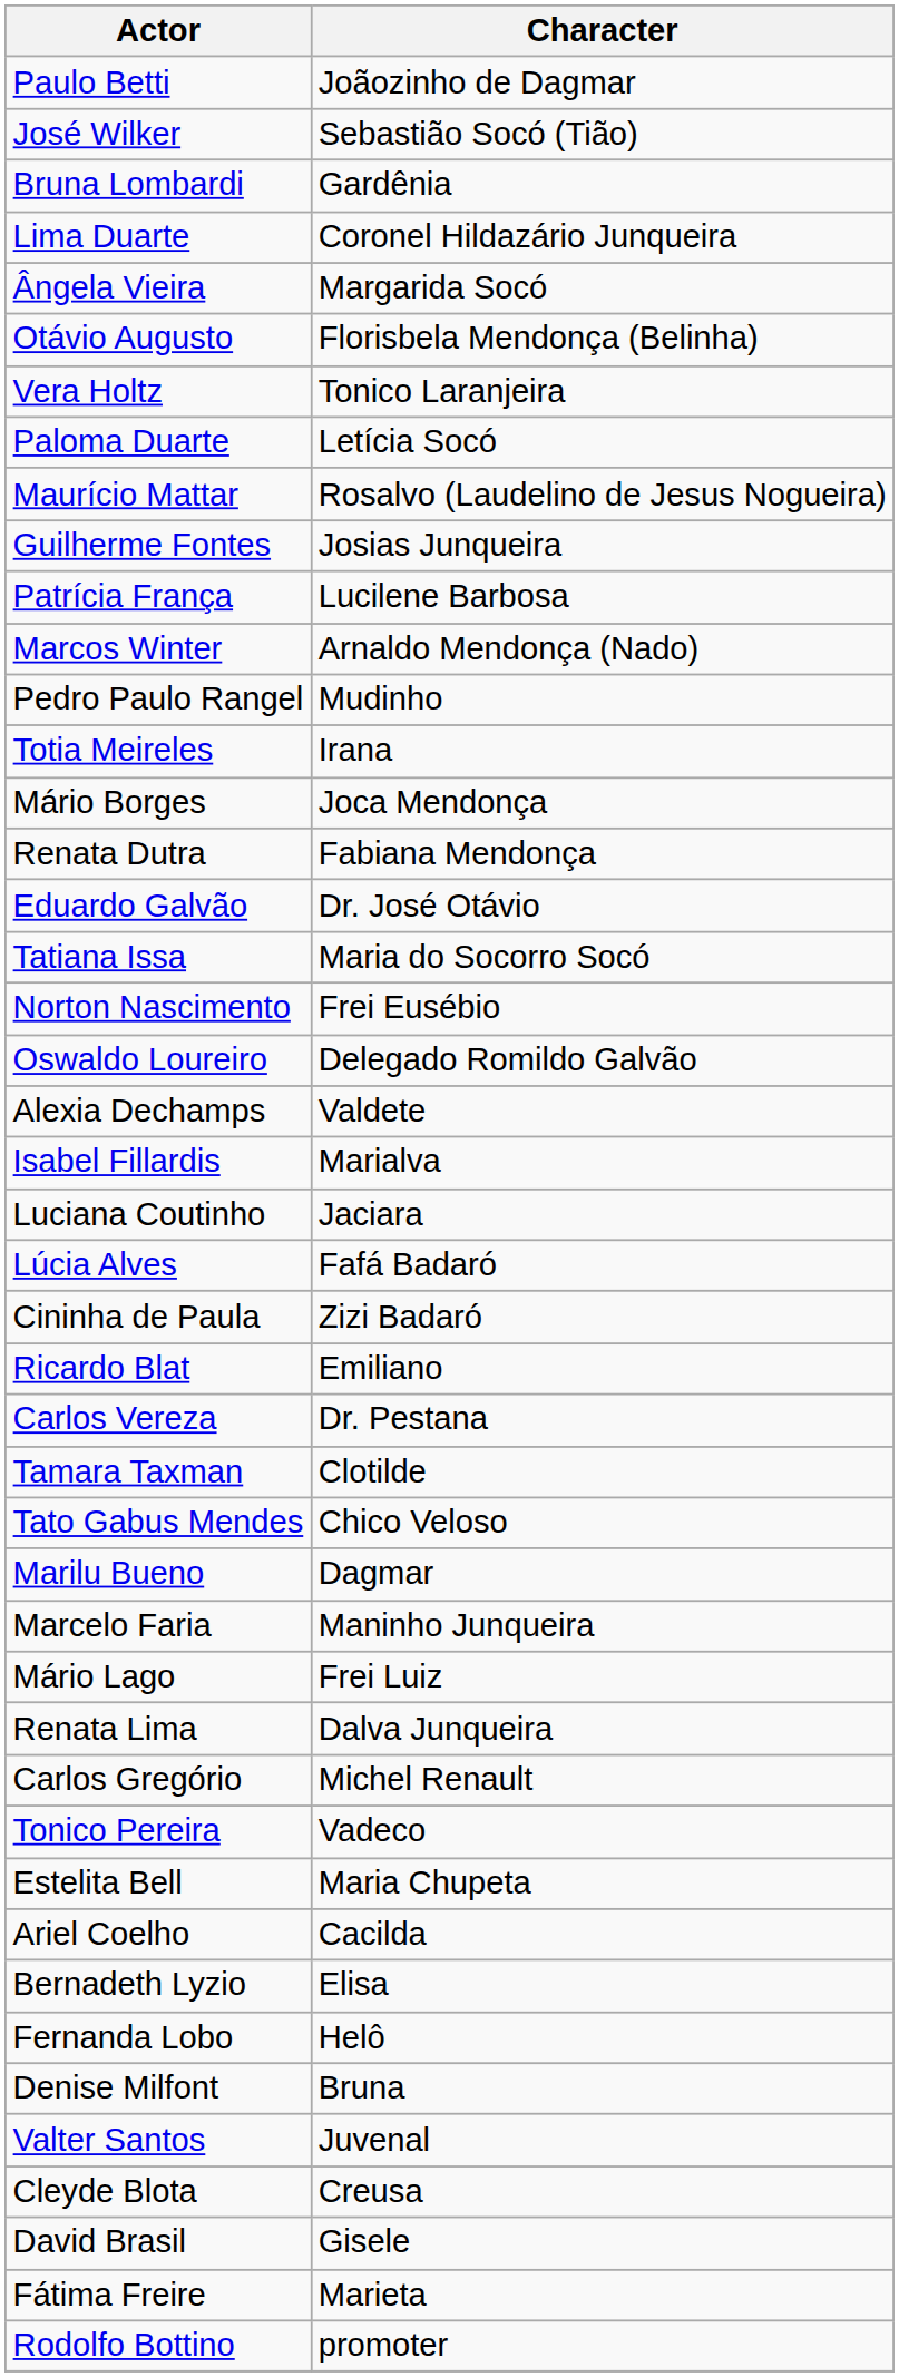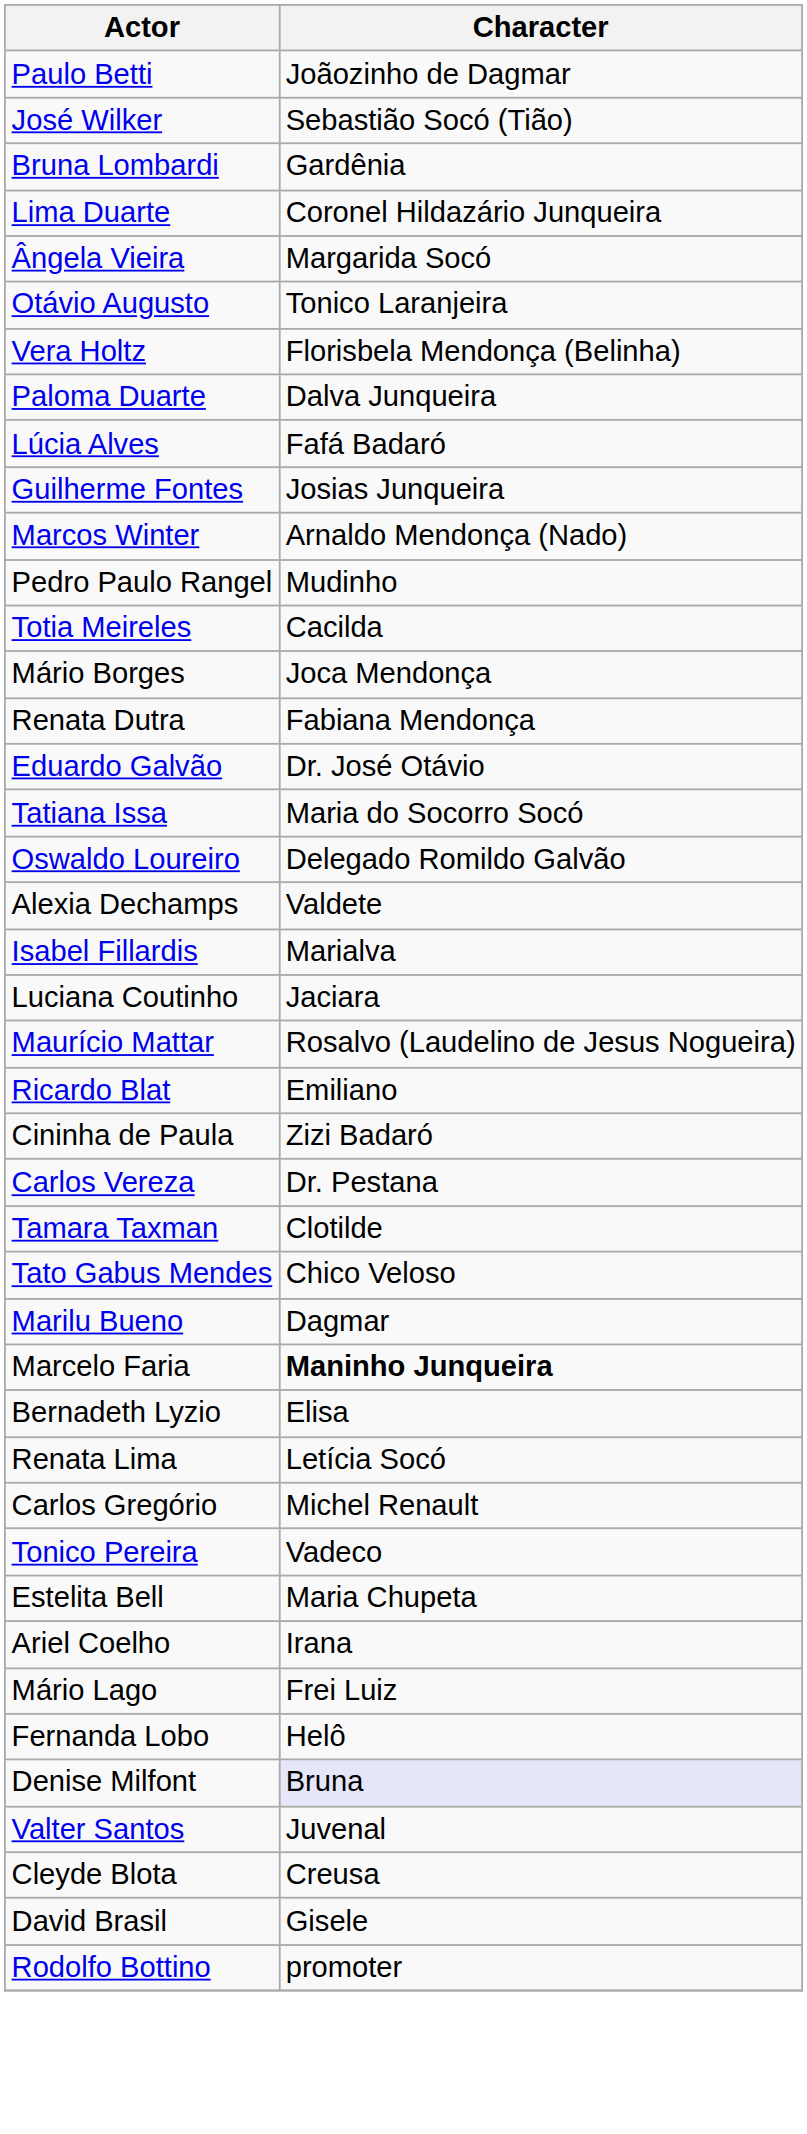 <table class="wikitable sortable">
 <tr>
 <th>Actor</th>
 <th>Character</th>
 </tr>
 <tr>
 <td><a href='#'>Paulo Betti</a></td>
 <td>Joãozinho de Dagmar</td>
 </tr>
 <tr>
 <td><a href='#'>José Wilker</a></td>
 <td>Sebastião Socó (Tião)</td>
 </tr>
 <tr>
 <td><a href='#'>Bruna Lombardi</a></td>
 <td>Gardênia</td>
 </tr>
 <tr>
 <td><a href='#'>Lima Duarte</a></td>
 <td>Coronel Hildazário Junqueira</td>
 </tr>
 <tr>
 <td><a href='#'>Ângela Vieira</a></td>
 <td>Margarida Socó</td>
 </tr>
 <tr>
 <td><a href='#'>Otávio Augusto</a></td>
+<td>Tonico Laranjeira</td>
+</tr>
+<tr>
+<td><a href='#'>Vera Holtz</a></td>
 <td>Florisbela Mendonça (Belinha)</td>
 </tr>
 <tr>
-<td><a href='#'>Vera Holtz</a></td>
-<td>Tonico Laranjeira</td>
+<td><a href='#'>Paloma Duarte</a></td>
+<td>Dalva Junqueira</td>
 </tr>
 <tr>
-<td><a href='#'>Paloma Duarte</a></td>
-<td>Letícia Socó</td>
-</tr>
-<tr>
-<td><a href='#'>Maurício Mattar</a></td>
-<td>Rosalvo (Laudelino de Jesus Nogueira)</td>
+<td><a href='#'>Lúcia Alves</a></td>
+<td>Fafá Badaró</td>
 </tr>
 <tr>
 <td><a href='#'>Guilherme Fontes</a></td>
 <td>Josias Junqueira</td>
-</tr>
-<tr>
-<td><a href='#'>Patrícia França</a></td>
-<td>Lucilene Barbosa</td>
 </tr>
 <tr>
 <td><a href='#'>Marcos Winter</a></td>
 <td>Arnaldo Mendonça (Nado)</td>
 </tr>
 <tr>
 <td>Pedro Paulo Rangel</td>
 <td>Mudinho</td>
 </tr>
 <tr>
 <td><a href='#'>Totia Meireles</a></td>
-<td>Irana</td>
+<td>Cacilda</td>
 </tr>
 <tr>
 <td>Mário Borges</td>
 <td>Joca Mendonça</td>
 </tr>
 <tr>
 <td>Renata Dutra</td>
 <td>Fabiana Mendonça</td>
 </tr>
 <tr>
 <td><a href='#'>Eduardo Galvão</a></td>
 <td>Dr. José Otávio</td>
 </tr>
 <tr>
 <td><a href='#'>Tatiana Issa</a></td>
 <td>Maria do Socorro Socó</td>
 </tr>
 <tr>
-<td><a href='#'>Norton Nascimento</a></td>
-<td>Frei Eusébio</td>
-</tr>
-<tr>
 <td><a href='#'>Oswaldo Loureiro</a></td>
 <td>Delegado Romildo Galvão</td>
 </tr>
 <tr>
 <td>Alexia Dechamps</td>
 <td>Valdete</td>
 </tr>
 <tr>
 <td><a href='#'>Isabel Fillardis</a></td>
 <td>Marialva</td>
 </tr>
 <tr>
 <td>Luciana Coutinho</td>
 <td>Jaciara</td>
 </tr>
 <tr>
-<td><a href='#'>Lúcia Alves</a></td>
-<td>Fafá Badaró</td>
+<td><a href='#'>Maurício Mattar</a></td>
+<td>Rosalvo (Laudelino de Jesus Nogueira)</td>
+</tr>
+<tr>
+<td><a href='#'>Ricardo Blat</a></td>
+<td>Emiliano</td>
 </tr>
 <tr>
 <td>Cininha de Paula</td>
 <td>Zizi Badaró</td>
-</tr>
-<tr>
-<td><a href='#'>Ricardo Blat</a></td>
-<td>Emiliano</td>
 </tr>
 <tr>
 <td><a href='#'>Carlos Vereza</a></td>
 <td>Dr. Pestana</td>
 </tr>
 <tr>
 <td><a href='#'>Tamara Taxman</a></td>
 <td>Clotilde</td>
 </tr>
 <tr>
 <td><a href='#'>Tato Gabus Mendes</a></td>
 <td>Chico Veloso</td>
 </tr>
 <tr>
 <td><a href='#'>Marilu Bueno</a></td>
 <td>Dagmar</td>
 </tr>
 <tr>
 <td>Marcelo Faria</td>
-<td>Maninho Junqueira</td>
+<td><strong>Maninho Junqueira</strong></td>
 </tr>
 <tr>
-<td>Mário Lago</td>
-<td>Frei Luiz</td>
+<td>Bernadeth Lyzio</td>
+<td>Elisa</td>
 </tr>
 <tr>
 <td>Renata Lima</td>
-<td>Dalva Junqueira</td>
+<td>Letícia Socó</td>
 </tr>
 <tr>
 <td>Carlos Gregório</td>
 <td>Michel Renault</td>
 </tr>
 <tr>
 <td><a href='#'>Tonico Pereira</a></td>
 <td>Vadeco</td>
 </tr>
 <tr>
 <td>Estelita Bell</td>
 <td>Maria Chupeta</td>
 </tr>
 <tr>
 <td>Ariel Coelho</td>
-<td>Cacilda</td>
+<td>Irana</td>
 </tr>
 <tr>
-<td>Bernadeth Lyzio</td>
-<td>Elisa</td>
+<td>Mário Lago</td>
+<td>Frei Luiz</td>
 </tr>
 <tr>
 <td>Fernanda Lobo</td>
 <td>Helô</td>
 </tr>
 <tr>
 <td>Denise Milfont</td>
-<td>Bruna</td>
+<td style="background: lavender;">Bruna</td>
 </tr>
 <tr>
 <td><a href='#'>Valter Santos</a></td>
 <td>Juvenal</td>
 </tr>
 <tr>
 <td>Cleyde Blota</td>
 <td>Creusa</td>
 </tr>
 <tr>
 <td>David Brasil</td>
 <td>Gisele</td>
 </tr>
 <tr>
-<td>Fátima Freire</td>
-<td>Marieta</td>
-</tr>
-<tr>
 <td><a href='#'>Rodolfo Bottino</a></td>
 <td>promoter</td>
 </tr>
 <tr>
 </tr>
 </table>
